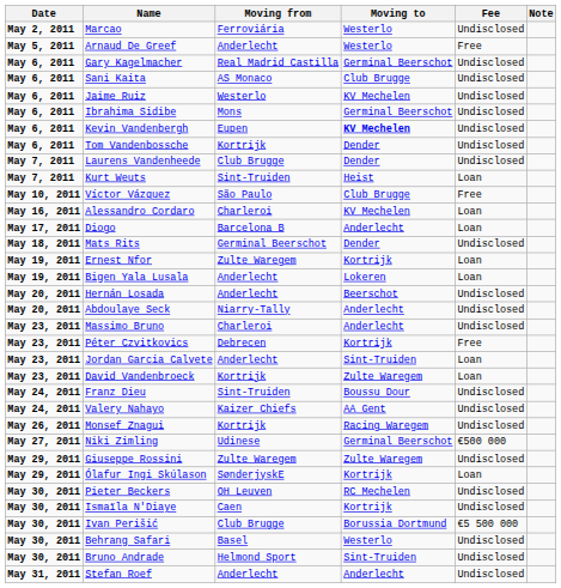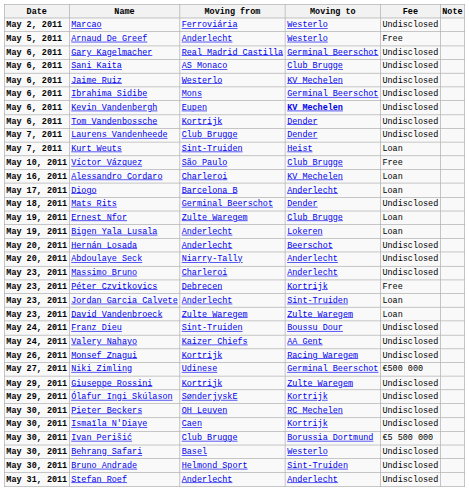 <table class="wikitable sortable">
 <tr>
 <th>Date</th>
 <th>Name</th>
 <th>Moving from</th>
 <th>Moving to</th>
 <th>Fee</th>
 <th>Note</th>
 </tr>
 <tr>
 <td><strong>May 2, 2011</strong></td>
 <td> <a href='#'>Marcao</a></td>
 <td> <a href='#'>Ferroviária</a></td>
 <td> <a href='#'>Westerlo</a></td>
 <td>Undisclosed </td>
 <td></td>
 </tr>
 <tr>
 <td><strong>May 5, 2011</strong></td>
 <td> <a href='#'>Arnaud De Greef</a></td>
 <td> <a href='#'>Anderlecht</a></td>
 <td> <a href='#'>Westerlo</a></td>
 <td>Free </td>
 <td></td>
 </tr>
 <tr>
 <td><strong>May 6, 2011</strong></td>
 <td> <a href='#'>Gary Kagelmacher</a></td>
 <td> <a href='#'>Real Madrid Castilla</a></td>
 <td> <a href='#'>Germinal Beerschot</a></td>
 <td>Undisclosed </td>
 <td align=center></td>
 </tr>
 <tr>
 <td><strong>May 6, 2011</strong></td>
 <td> <a href='#'>Sani Kaita</a></td>
 <td> <a href='#'>AS Monaco</a></td>
 <td> <a href='#'>Club Brugge</a></td>
 <td>Undisclosed </td>
 <td align=center></td>
 </tr>
 <tr>
 <td><strong>May 6, 2011</strong></td>
 <td> <a href='#'>Jaime Ruiz</a></td>
 <td> <a href='#'>Westerlo</a></td>
 <td> <a href='#'>KV Mechelen</a></td>
 <td>Undisclosed </td>
 <td></td>
 </tr>
 <tr>
 <td><strong>May 6, 2011</strong></td>
 <td> <a href='#'>Ibrahima Sidibe</a></td>
 <td> <a href='#'>Mons</a></td>
 <td> <a href='#'>Germinal Beerschot</a></td>
 <td>Undisclosed </td>
 <td></td>
 </tr>
 <tr>
 <td><strong>May 6, 2011</strong></td>
 <td> <a href='#'>Kevin Vandenbergh</a></td>
 <td> <a href='#'>Eupen</a></td>
 <td><strong> <a href='#'>KV Mechelen</a></strong></td>
 <td>Undisclosed </td>
 <td></td>
 </tr>
 <tr>
 <td><strong>May 6, 2011</strong></td>
 <td> <a href='#'>Tom Vandenbossche</a></td>
 <td> <a href='#'>Kortrijk</a></td>
 <td> <a href='#'>Dender</a></td>
 <td>Undisclosed </td>
 <td></td>
 </tr>
 <tr>
 <td><strong>May 7, 2011</strong></td>
 <td> <a href='#'>Laurens Vandenheede</a></td>
 <td> <a href='#'>Club Brugge</a></td>
 <td> <a href='#'>Dender</a></td>
 <td>Undisclosed </td>
 <td></td>
 </tr>
 <tr>
 <td><strong>May 7, 2011</strong></td>
 <td> <a href='#'>Kurt Weuts</a></td>
 <td> <a href='#'>Sint-Truiden</a></td>
 <td> <a href='#'>Heist</a></td>
 <td>Loan </td>
 <td></td>
 </tr>
 <tr>
 <td><strong>May 10, 2011</strong></td>
 <td> <a href='#'>Víctor Vázquez</a></td>
 <td> <a href='#'>São Paulo</a></td>
 <td> <a href='#'>Club Brugge</a></td>
 <td>Free </td>
 <td></td>
 </tr>
 <tr>
 <td><strong>May 16, 2011</strong></td>
 <td> <a href='#'>Alessandro Cordaro</a></td>
 <td> <a href='#'>Charleroi</a></td>
 <td> <a href='#'>KV Mechelen</a></td>
 <td>Loan </td>
 <td></td>
 </tr>
 <tr>
 <td><strong>May 17, 2011</strong></td>
 <td> <a href='#'>Diogo</a></td>
 <td> <a href='#'>Barcelona B</a></td>
 <td> <a href='#'>Anderlecht</a></td>
 <td>Loan </td>
 <td></td>
 </tr>
 <tr>
 <td><strong>May 18, 2011</strong></td>
 <td> <a href='#'>Mats Rits</a></td>
 <td> <a href='#'>Germinal Beerschot</a></td>
 <td> <a href='#'>Dender</a></td>
 <td>Undisclosed </td>
 <td></td>
 </tr>
 <tr>
 <td><strong>May 19, 2011</strong></td>
 <td> <a href='#'>Ernest Nfor</a></td>
 <td> <a href='#'>Zulte Waregem</a></td>
-<td> <a href='#'>Kortrijk</a></td>
+<td> <a href='#'>Club Brugge</a></td>
 <td>Loan </td>
 <td></td>
 </tr>
 <tr>
 <td><strong>May 19, 2011</strong></td>
 <td> <a href='#'>Bigen Yala Lusala</a></td>
 <td> <a href='#'>Anderlecht</a></td>
 <td> <a href='#'>Lokeren</a></td>
 <td>Loan </td>
 <td></td>
 </tr>
 <tr>
 <td><strong>May 20, 2011</strong></td>
 <td> <a href='#'>Hernán Losada</a></td>
 <td> <a href='#'>Anderlecht</a></td>
 <td> <a href='#'>Beerschot</a></td>
 <td>Undisclosed </td>
 <td></td>
 </tr>
 <tr>
 <td><strong>May 20, 2011</strong></td>
 <td> <a href='#'>Abdoulaye Seck</a></td>
 <td> <a href='#'>Niarry-Tally</a></td>
 <td> <a href='#'>Anderlecht</a></td>
 <td>Undisclosed </td>
 <td align=center></td>
 </tr>
 <tr>
 <td><strong>May 23, 2011</strong></td>
 <td> <a href='#'>Massimo Bruno</a></td>
 <td> <a href='#'>Charleroi</a></td>
 <td> <a href='#'>Anderlecht</a></td>
 <td>Undisclosed </td>
 <td></td>
 </tr>
 <tr>
 <td><strong>May 23, 2011</strong></td>
 <td> <a href='#'>Péter Czvitkovics</a></td>
 <td> <a href='#'>Debrecen</a></td>
 <td> <a href='#'>Kortrijk</a></td>
 <td>Free </td>
 <td></td>
 </tr>
 <tr>
 <td><strong>May 23, 2011</strong></td>
 <td> <a href='#'>Jordan Garcia Calvete</a></td>
 <td> <a href='#'>Anderlecht</a></td>
 <td> <a href='#'>Sint-Truiden</a></td>
 <td>Loan </td>
 <td></td>
 </tr>
 <tr>
 <td><strong>May 23, 2011</strong></td>
 <td> <a href='#'>David Vandenbroeck</a></td>
-<td> <a href='#'>Kortrijk</a></td>
+<td> <a href='#'>Zulte Waregem</a></td>
 <td> <a href='#'>Zulte Waregem</a></td>
 <td>Loan </td>
 <td></td>
 </tr>
 <tr>
 <td><strong>May 24, 2011</strong></td>
 <td> <a href='#'>Franz Dieu</a></td>
 <td> <a href='#'>Sint-Truiden</a></td>
 <td> <a href='#'>Boussu Dour</a></td>
 <td>Undisclosed </td>
 <td></td>
 </tr>
 <tr>
 <td><strong>May 24, 2011</strong></td>
 <td> <a href='#'>Valery Nahayo</a></td>
 <td> <a href='#'>Kaizer Chiefs</a></td>
 <td> <a href='#'>AA Gent</a></td>
 <td>Undisclosed </td>
 <td></td>
 </tr>
 <tr>
 <td><strong>May 26, 2011</strong></td>
 <td> <a href='#'>Monsef Znagui</a></td>
 <td> <a href='#'>Kortrijk</a></td>
 <td> <a href='#'>Racing Waregem</a></td>
 <td>Undisclosed </td>
 <td></td>
 </tr>
 <tr>
 <td><strong>May 27, 2011</strong></td>
 <td> <a href='#'>Niki Zimling</a></td>
 <td> <a href='#'>Udinese</a></td>
 <td> <a href='#'>Germinal Beerschot</a></td>
 <td>€500 000 </td>
 <td align=center></td>
 </tr>
 <tr>
 <td><strong>May 29, 2011</strong></td>
 <td> <a href='#'>Giuseppe Rossini</a></td>
-<td> <a href='#'>Zulte Waregem</a></td>
+<td> <a href='#'>Kortrijk</a></td>
 <td> <a href='#'>Zulte Waregem</a></td>
 <td>Undisclosed </td>
 <td></td>
 </tr>
 <tr>
 <td><strong>May 29, 2011</strong></td>
 <td> <a href='#'>Ólafur Ingi Skúlason</a></td>
 <td> <a href='#'>SønderjyskE</a></td>
 <td> <a href='#'>Kortrijk</a></td>
-<td>Loan </td>
+<td>Undisclosed </td>
 <td></td>
 </tr>
 <tr>
 <td><strong>May 30, 2011</strong></td>
 <td> <a href='#'>Pieter Beckers</a></td>
 <td> <a href='#'>OH Leuven</a></td>
 <td> <a href='#'>RC Mechelen</a></td>
 <td>Undisclosed </td>
 <td></td>
 </tr>
 <tr>
 <td><strong>May 30, 2011</strong></td>
 <td> <a href='#'>Ismaïla N'Diaye</a></td>
 <td> <a href='#'>Caen</a></td>
 <td> <a href='#'>Kortrijk</a></td>
 <td>Undisclosed </td>
 <td></td>
 </tr>
 <tr>
 <td><strong>May 30, 2011</strong></td>
 <td> <a href='#'>Ivan Perišić</a></td>
 <td> <a href='#'>Club Brugge</a></td>
 <td> <a href='#'>Borussia Dortmund</a></td>
 <td>€5 500 000 </td>
 <td></td>
 </tr>
 <tr>
 <td><strong>May 30, 2011</strong></td>
 <td> <a href='#'>Behrang Safari</a></td>
 <td> <a href='#'>Basel</a></td>
 <td> <a href='#'>Westerlo</a></td>
 <td>Undisclosed </td>
 <td></td>
 </tr>
 <tr>
 <td><strong>May 30, 2011</strong></td>
 <td> <a href='#'>Bruno Andrade</a></td>
 <td> <a href='#'>Helmond Sport</a></td>
 <td> <a href='#'>Sint-Truiden</a></td>
 <td>Undisclosed </td>
 <td></td>
 </tr>
 <tr>
 <td><strong>May 31, 2011</strong></td>
 <td> <a href='#'>Stefan Roef</a></td>
 <td> <a href='#'>Anderlecht</a></td>
 <td> <a href='#'>Anderlecht</a></td>
 <td>Undisclosed </td>
 <td></td>
 </tr>
 </table>
